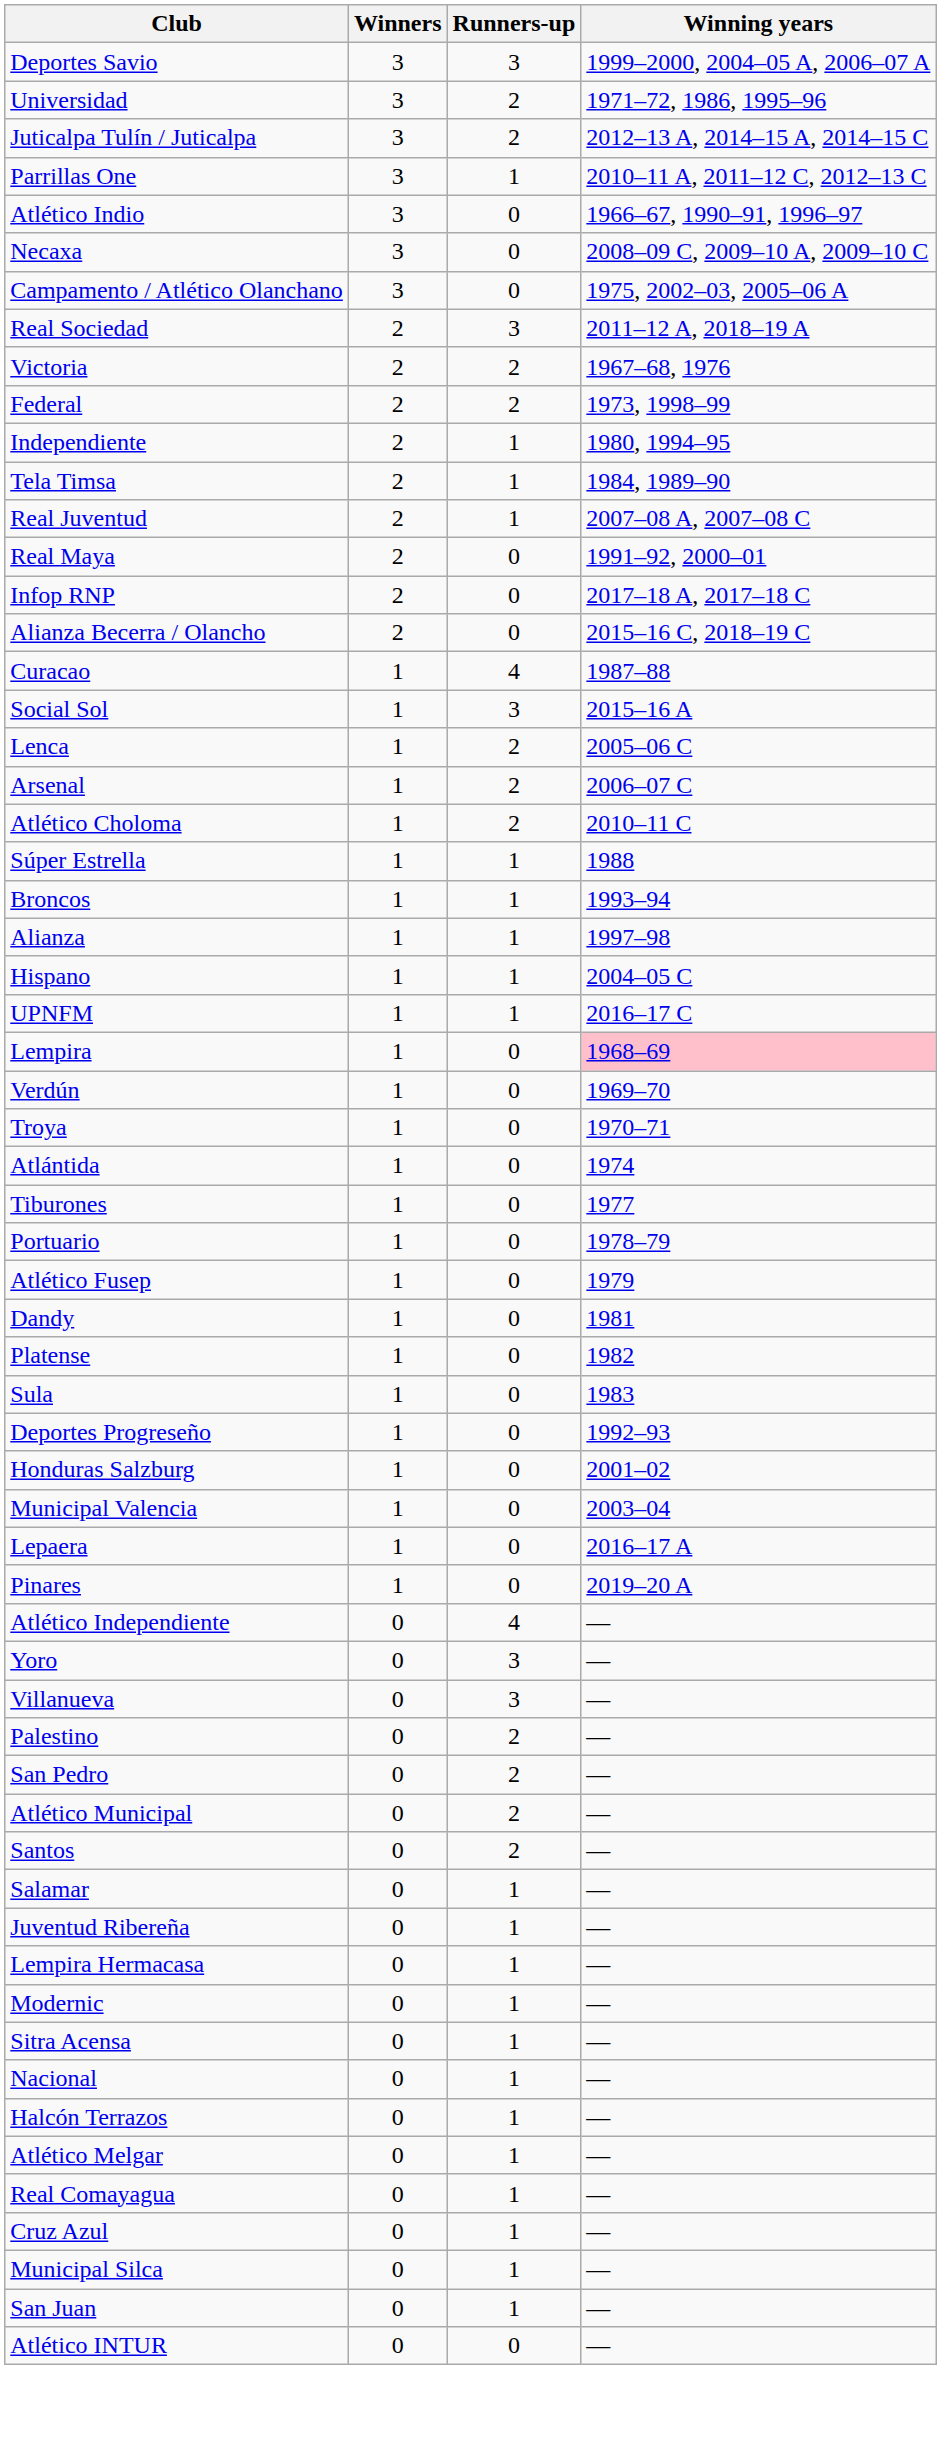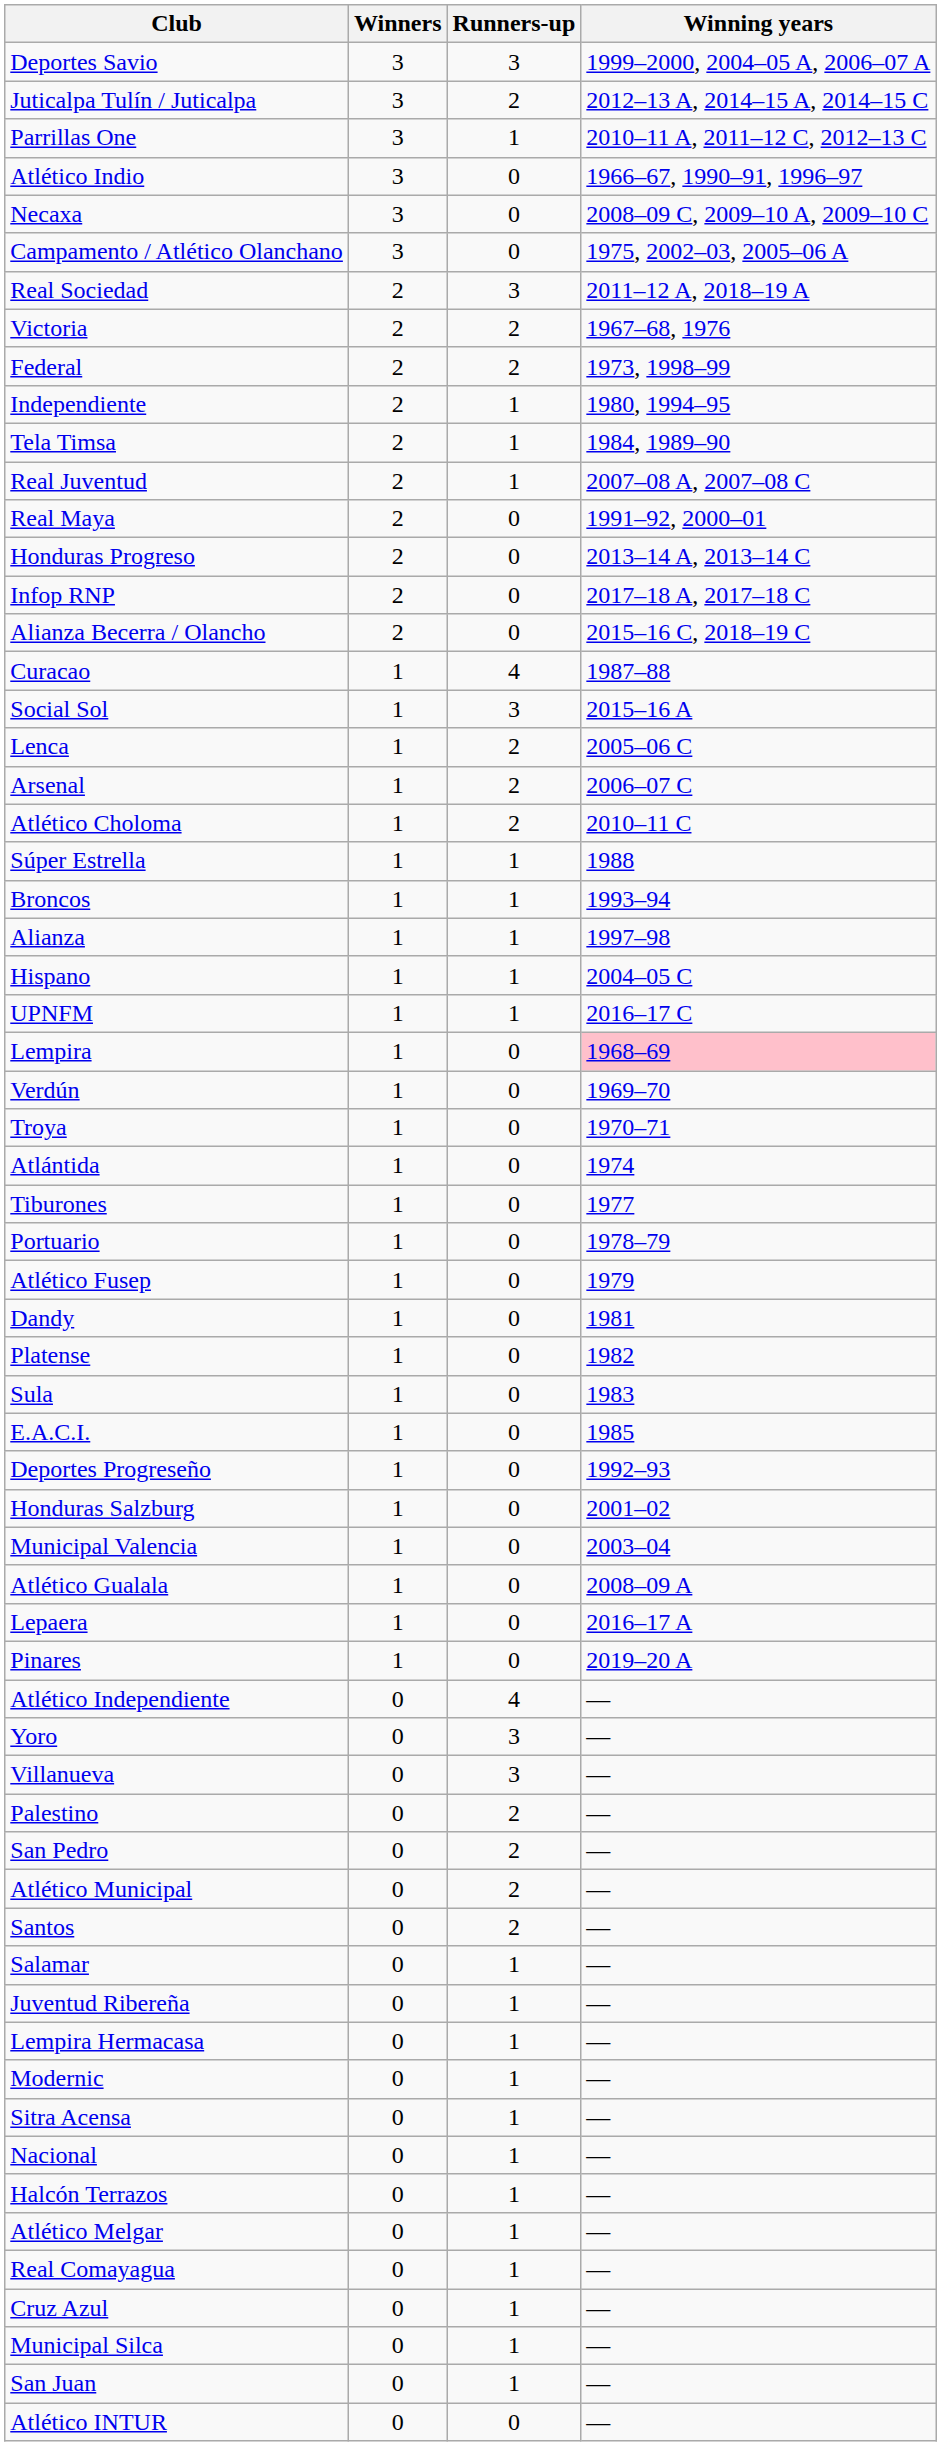 <table class="wikitable">
 <tr>
 <th>Club</th>
 <th>Winners</th>
 <th>Runners-up</th>
 <th>Winning years</th>
 </tr>
 <tr>
 <td><a href='#'>Deportes Savio</a></td>
 <td align=center>3</td>
 <td align=center>3</td>
 <td><a href='#'>1999–2000</a>, <a href='#'>2004–05 A</a>, <a href='#'>2006–07 A</a></td>
-</tr>
-<tr>
-<td><a href='#'>Universidad</a></td>
-<td align=center>3</td>
-<td align=center>2</td>
-<td><a href='#'>1971–72</a>, <a href='#'>1986</a>, <a href='#'>1995–96</a></td>
 </tr>
 <tr>
 <td><a href='#'>Juticalpa Tulín / Juticalpa</a></td>
 <td align=center>3</td>
 <td align=center>2</td>
 <td><a href='#'>2012–13 A</a>, <a href='#'>2014–15 A</a>, <a href='#'>2014–15 C</a></td>
 </tr>
 <tr>
 <td><a href='#'>Parrillas One</a></td>
 <td align=center>3</td>
 <td align=center>1</td>
 <td><a href='#'>2010–11 A</a>, <a href='#'>2011–12 C</a>, <a href='#'>2012–13 C</a></td>
 </tr>
 <tr>
 <td><a href='#'>Atlético Indio</a></td>
 <td align=center>3</td>
 <td align=center>0</td>
 <td><a href='#'>1966–67</a>, <a href='#'>1990–91</a>, <a href='#'>1996–97</a></td>
 </tr>
 <tr>
 <td><a href='#'>Necaxa</a></td>
 <td align=center>3</td>
 <td align=center>0</td>
 <td><a href='#'>2008–09 C</a>, <a href='#'>2009–10 A</a>, <a href='#'>2009–10 C</a></td>
 </tr>
 <tr>
 <td><a href='#'>Campamento / Atlético Olanchano</a></td>
 <td align=center>3</td>
 <td align=center>0</td>
 <td><a href='#'>1975</a>, <a href='#'>2002–03</a>, <a href='#'>2005–06 A</a></td>
 </tr>
 <tr>
 <td><a href='#'>Real Sociedad</a></td>
 <td align=center>2</td>
 <td align=center>3</td>
 <td><a href='#'>2011–12 A</a>, <a href='#'>2018–19 A</a></td>
 </tr>
 <tr>
 <td><a href='#'>Victoria</a></td>
 <td align=center>2</td>
 <td align=center>2</td>
 <td><a href='#'>1967–68</a>, <a href='#'>1976</a></td>
 </tr>
 <tr>
 <td><a href='#'>Federal</a></td>
 <td align=center>2</td>
 <td align=center>2</td>
 <td><a href='#'>1973</a>, <a href='#'>1998–99</a></td>
 </tr>
 <tr>
 <td><a href='#'>Independiente</a></td>
 <td align=center>2</td>
 <td align=center>1</td>
 <td><a href='#'>1980</a>, <a href='#'>1994–95</a></td>
 </tr>
 <tr>
 <td><a href='#'>Tela Timsa</a></td>
 <td align=center>2</td>
 <td align=center>1</td>
 <td><a href='#'>1984</a>, <a href='#'>1989–90</a></td>
 </tr>
 <tr>
 <td><a href='#'>Real Juventud</a></td>
 <td align=center>2</td>
 <td align=center>1</td>
 <td><a href='#'>2007–08 A</a>, <a href='#'>2007–08 C</a></td>
 </tr>
 <tr>
 <td><a href='#'>Real Maya</a></td>
 <td align=center>2</td>
 <td align=center>0</td>
 <td><a href='#'>1991–92</a>, <a href='#'>2000–01</a></td>
+</tr>
+<tr>
+<td><a href='#'>Honduras Progreso</a></td>
+<td align=center>2</td>
+<td align=center>0</td>
+<td><a href='#'>2013–14 A</a>, <a href='#'>2013–14 C</a></td>
 </tr>
 <tr>
 <td><a href='#'>Infop RNP</a></td>
 <td align=center>2</td>
 <td align=center>0</td>
 <td><a href='#'>2017–18 A</a>, <a href='#'>2017–18 C</a></td>
 </tr>
 <tr>
 <td><a href='#'>Alianza Becerra / Olancho</a></td>
 <td align=center>2</td>
 <td align=center>0</td>
 <td><a href='#'>2015–16 C</a>, <a href='#'>2018–19 C</a></td>
 </tr>
 <tr>
 <td><a href='#'>Curacao</a></td>
 <td align=center>1</td>
 <td align=center>4</td>
 <td><a href='#'>1987–88</a></td>
 </tr>
 <tr>
 <td><a href='#'>Social Sol</a></td>
 <td align=center>1</td>
 <td align=center>3</td>
 <td><a href='#'>2015–16 A</a></td>
 </tr>
 <tr>
 <td><a href='#'>Lenca</a></td>
 <td align=center>1</td>
 <td align=center>2</td>
 <td><a href='#'>2005–06 C</a></td>
 </tr>
 <tr>
 <td><a href='#'>Arsenal</a></td>
 <td align=center>1</td>
 <td align=center>2</td>
 <td><a href='#'>2006–07 C</a></td>
 </tr>
 <tr>
 <td><a href='#'>Atlético Choloma</a></td>
 <td align=center>1</td>
 <td align=center>2</td>
 <td><a href='#'>2010–11 C</a></td>
 </tr>
 <tr>
 <td><a href='#'>Súper Estrella</a></td>
 <td align=center>1</td>
 <td align=center>1</td>
 <td><a href='#'>1988</a></td>
 </tr>
 <tr>
 <td><a href='#'>Broncos</a></td>
 <td align=center>1</td>
 <td align=center>1</td>
 <td><a href='#'>1993–94</a></td>
 </tr>
 <tr>
 <td><a href='#'>Alianza</a></td>
 <td align=center>1</td>
 <td align=center>1</td>
 <td><a href='#'>1997–98</a></td>
 </tr>
 <tr>
 <td><a href='#'>Hispano</a></td>
 <td align=center>1</td>
 <td align=center>1</td>
 <td><a href='#'>2004–05 C</a></td>
 </tr>
 <tr>
 <td><a href='#'>UPNFM</a></td>
 <td align=center>1</td>
 <td align=center>1</td>
 <td><a href='#'>2016–17 C</a></td>
 </tr>
 <tr>
 <td><a href='#'>Lempira</a></td>
 <td align=center>1</td>
 <td align=center>0</td>
 <td style="background: pink;"><a href='#'>1968–69</a></td>
 </tr>
 <tr>
 <td><a href='#'>Verdún</a></td>
 <td align=center>1</td>
 <td align=center>0</td>
 <td><a href='#'>1969–70</a></td>
 </tr>
 <tr>
 <td><a href='#'>Troya</a></td>
 <td align=center>1</td>
 <td align=center>0</td>
 <td><a href='#'>1970–71</a></td>
 </tr>
 <tr>
 <td><a href='#'>Atlántida</a></td>
 <td align=center>1</td>
 <td align=center>0</td>
 <td><a href='#'>1974</a></td>
 </tr>
 <tr>
 <td><a href='#'>Tiburones</a></td>
 <td align=center>1</td>
 <td align=center>0</td>
 <td><a href='#'>1977</a></td>
 </tr>
 <tr>
 <td><a href='#'>Portuario</a></td>
 <td align=center>1</td>
 <td align=center>0</td>
 <td><a href='#'>1978–79</a></td>
 </tr>
 <tr>
 <td><a href='#'>Atlético Fusep</a></td>
 <td align=center>1</td>
 <td align=center>0</td>
 <td><a href='#'>1979</a></td>
 </tr>
 <tr>
 <td><a href='#'>Dandy</a></td>
 <td align=center>1</td>
 <td align=center>0</td>
 <td><a href='#'>1981</a></td>
 </tr>
 <tr>
 <td><a href='#'>Platense</a></td>
 <td align=center>1</td>
 <td align=center>0</td>
 <td><a href='#'>1982</a></td>
 </tr>
 <tr>
 <td><a href='#'>Sula</a></td>
 <td align=center>1</td>
 <td align=center>0</td>
 <td><a href='#'>1983</a></td>
 </tr>
 <tr>
+<td><a href='#'>E.A.C.I.</a></td>
+<td align=center>1</td>
+<td align=center>0</td>
+<td><a href='#'>1985</a></td>
+</tr>
+<tr>
 <td><a href='#'>Deportes Progreseño</a></td>
 <td align=center>1</td>
 <td align=center>0</td>
 <td><a href='#'>1992–93</a></td>
 </tr>
 <tr>
 <td><a href='#'>Honduras Salzburg</a></td>
 <td align=center>1</td>
 <td align=center>0</td>
 <td><a href='#'>2001–02</a></td>
 </tr>
 <tr>
 <td><a href='#'>Municipal Valencia</a></td>
 <td align=center>1</td>
 <td align=center>0</td>
 <td><a href='#'>2003–04</a></td>
+</tr>
+<tr>
+<td><a href='#'>Atlético Gualala</a></td>
+<td align=center>1</td>
+<td align=center>0</td>
+<td><a href='#'>2008–09 A</a></td>
 </tr>
 <tr>
 <td><a href='#'>Lepaera</a></td>
 <td align=center>1</td>
 <td align=center>0</td>
 <td><a href='#'>2016–17 A</a></td>
 </tr>
 <tr>
 <td><a href='#'>Pinares</a></td>
 <td align=center>1</td>
 <td align=center>0</td>
 <td><a href='#'>2019–20 A</a></td>
 </tr>
 <tr>
 <td><a href='#'>Atlético Independiente</a></td>
 <td align=center>0</td>
 <td align=center>4</td>
 <td>—</td>
 </tr>
 <tr>
 <td><a href='#'>Yoro</a></td>
 <td align=center>0</td>
 <td align=center>3</td>
 <td>—</td>
 </tr>
 <tr>
 <td><a href='#'>Villanueva</a></td>
 <td align=center>0</td>
 <td align=center>3</td>
 <td>—</td>
 </tr>
 <tr>
 <td><a href='#'>Palestino</a></td>
 <td align=center>0</td>
 <td align=center>2</td>
 <td>—</td>
 </tr>
 <tr>
 <td><a href='#'>San Pedro</a></td>
 <td align=center>0</td>
 <td align=center>2</td>
 <td>—</td>
 </tr>
 <tr>
 <td><a href='#'>Atlético Municipal</a></td>
 <td align=center>0</td>
 <td align=center>2</td>
 <td>—</td>
 </tr>
 <tr>
 <td><a href='#'>Santos</a></td>
 <td align=center>0</td>
 <td align=center>2</td>
 <td>—</td>
 </tr>
 <tr>
 <td><a href='#'>Salamar</a></td>
 <td align=center>0</td>
 <td align=center>1</td>
 <td>—</td>
 </tr>
 <tr>
 <td><a href='#'>Juventud Ribereña</a></td>
 <td align=center>0</td>
 <td align=center>1</td>
 <td>—</td>
 </tr>
 <tr>
 <td><a href='#'>Lempira Hermacasa</a></td>
 <td align=center>0</td>
 <td align=center>1</td>
 <td>—</td>
 </tr>
 <tr>
 <td><a href='#'>Modernic</a></td>
 <td align=center>0</td>
 <td align=center>1</td>
 <td>—</td>
 </tr>
 <tr>
 <td><a href='#'>Sitra Acensa</a></td>
 <td align=center>0</td>
 <td align=center>1</td>
 <td>—</td>
 </tr>
 <tr>
 <td><a href='#'>Nacional</a></td>
 <td align=center>0</td>
 <td align=center>1</td>
 <td>—</td>
 </tr>
 <tr>
 <td><a href='#'>Halcón Terrazos</a></td>
 <td align=center>0</td>
 <td align=center>1</td>
 <td>—</td>
 </tr>
 <tr>
 <td><a href='#'>Atlético Melgar</a></td>
 <td align=center>0</td>
 <td align=center>1</td>
 <td>—</td>
 </tr>
 <tr>
 <td><a href='#'>Real Comayagua</a></td>
 <td align=center>0</td>
 <td align=center>1</td>
 <td>—</td>
 </tr>
 <tr>
 <td><a href='#'>Cruz Azul</a></td>
 <td align=center>0</td>
 <td align=center>1</td>
 <td>—</td>
 </tr>
 <tr>
 <td><a href='#'>Municipal Silca</a></td>
 <td align=center>0</td>
 <td align=center>1</td>
 <td>—</td>
 </tr>
 <tr>
 <td><a href='#'>San Juan</a></td>
 <td align=center>0</td>
 <td align=center>1</td>
 <td>—</td>
 </tr>
 <tr>
 <td><a href='#'>Atlético INTUR</a></td>
 <td align=center>0</td>
 <td align=center>0</td>
 <td>—</td>
 </tr>
 </table>
